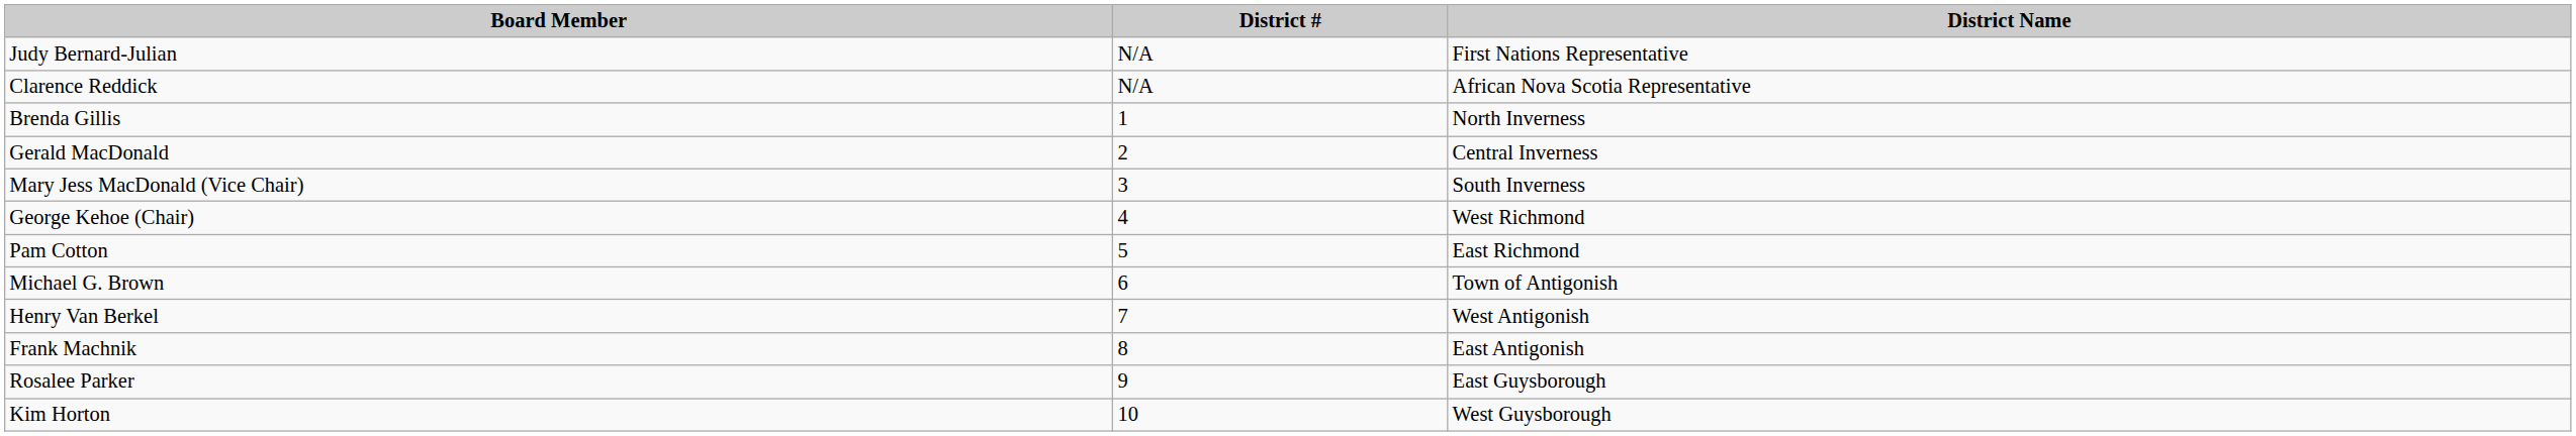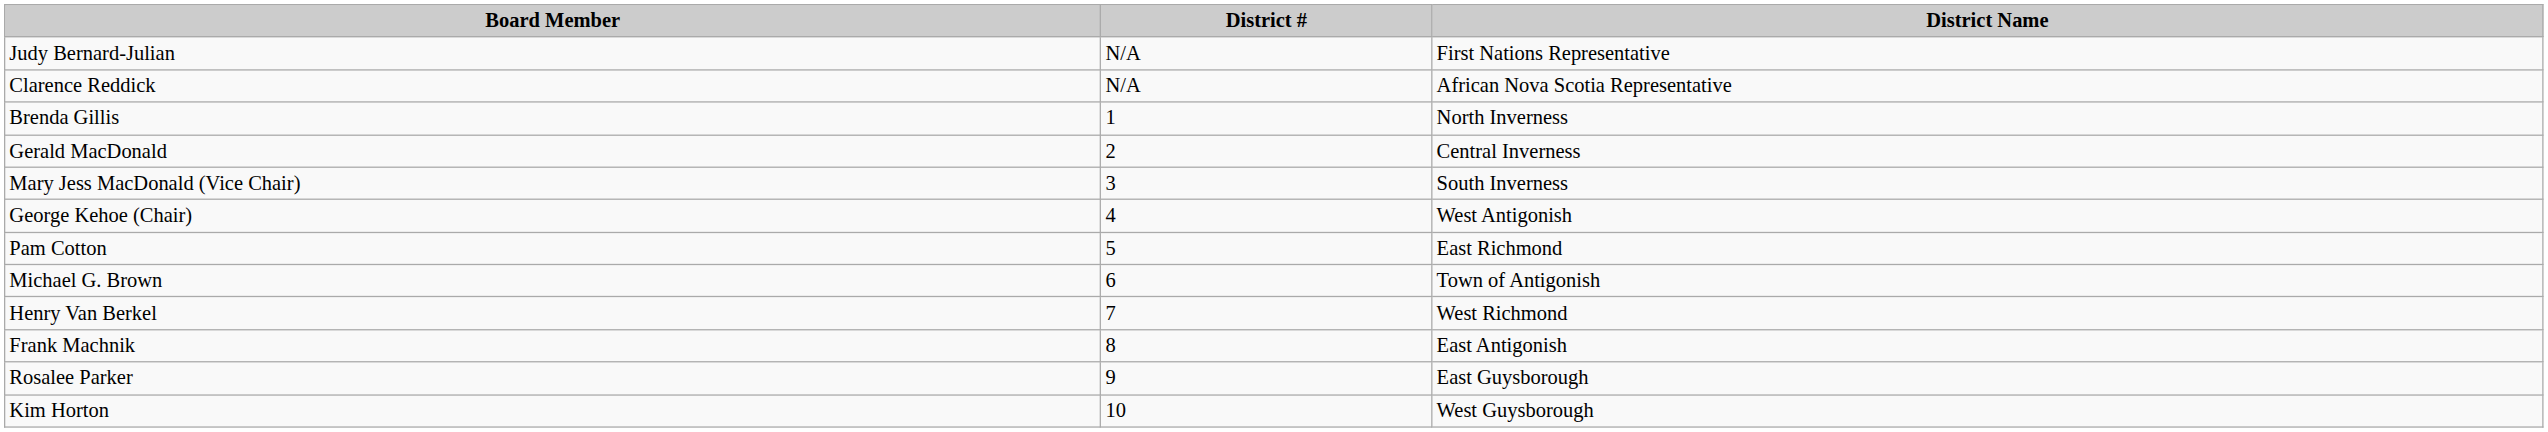 <table class="wikitable" width=100%>
 <tr>
 <th style="background:#cccccc;">Board Member</th>
 <th style="background:#cccccc;">District #</th>
 <th style="background:#cccccc;">District Name</th>
 </tr>
 <tr>
 <td>Judy Bernard-Julian</td>
 <td>N/A</td>
 <td>First Nations Representative</td>
 </tr>
 <tr>
 <td>Clarence Reddick</td>
 <td>N/A</td>
 <td>African Nova Scotia Representative</td>
 </tr>
 <tr>
 <td>Brenda Gillis</td>
 <td>1</td>
 <td>North Inverness</td>
 </tr>
 <tr>
 <td>Gerald MacDonald</td>
 <td>2</td>
 <td>Central Inverness</td>
 </tr>
 <tr>
 <td>Mary Jess MacDonald (Vice Chair)</td>
 <td>3</td>
 <td>South Inverness</td>
 </tr>
 <tr>
 <td>George Kehoe (Chair)</td>
 <td>4</td>
-<td>West Richmond</td>
+<td>West Antigonish</td>
 </tr>
 <tr>
 <td>Pam Cotton</td>
 <td>5</td>
 <td>East Richmond</td>
 </tr>
 <tr>
 <td>Michael G. Brown</td>
 <td>6</td>
 <td>Town of Antigonish</td>
 </tr>
 <tr>
 <td>Henry Van Berkel</td>
 <td>7</td>
-<td>West Antigonish</td>
+<td>West Richmond</td>
 </tr>
 <tr>
 <td>Frank Machnik</td>
 <td>8</td>
 <td>East Antigonish</td>
 </tr>
 <tr>
 <td>Rosalee Parker</td>
 <td>9</td>
 <td>East Guysborough</td>
 </tr>
 <tr>
 <td>Kim Horton</td>
 <td>10</td>
 <td>West Guysborough</td>
 </tr>
 </table>
